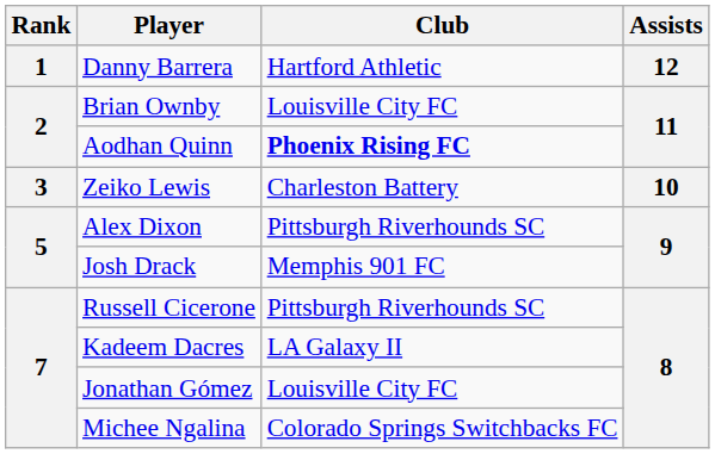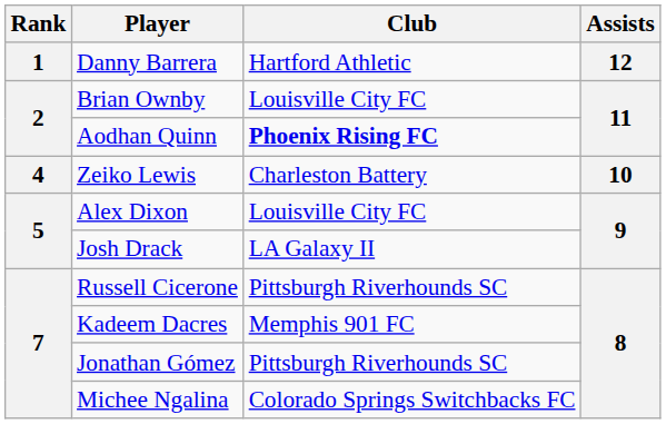 <table class="wikitable">
 <tr>
 <th>Rank</th>
 <th>Player</th>
 <th>Club</th>
 <th>Assists</th>
 </tr>
 <tr>
 <th rowspan=1>1</th>
 <td> <a href='#'>Danny Barrera</a></td>
 <td><a href='#'>Hartford Athletic</a></td>
 <th rowspan=1>12</th>
 </tr>
 <tr>
 <th rowspan=2>2</th>
 <td> <a href='#'>Brian Ownby</a></td>
 <td><a href='#'>Louisville City FC</a></td>
 <th rowspan=2>11</th>
 </tr>
 <tr>
 <td> <a href='#'>Aodhan Quinn</a></td>
 <td><strong><a href='#'>Phoenix Rising FC</a></strong></td>
 </tr>
 <tr>
-<th rowspan=1>3</th>
+<th rowspan=1>4</th>
 <td> <a href='#'>Zeiko Lewis</a></td>
 <td><a href='#'>Charleston Battery</a></td>
 <th rowspan=1>10</th>
 </tr>
 <tr>
 <th rowspan=2>5</th>
 <td> <a href='#'>Alex Dixon</a></td>
-<td><a href='#'>Pittsburgh Riverhounds SC</a></td>
+<td><a href='#'>Louisville City FC</a></td>
 <th rowspan=2>9</th>
 </tr>
 <tr>
 <td> <a href='#'>Josh Drack</a></td>
-<td><a href='#'>Memphis 901 FC</a></td>
+<td><a href='#'>LA Galaxy II</a></td>
 </tr>
 <tr>
 <th rowspan=4>7</th>
 <td> <a href='#'>Russell Cicerone</a></td>
 <td><a href='#'>Pittsburgh Riverhounds SC</a></td>
 <th rowspan=4>8</th>
 </tr>
 <tr>
 <td> <a href='#'>Kadeem Dacres</a></td>
-<td><a href='#'>LA Galaxy II</a></td>
+<td><a href='#'>Memphis 901 FC</a></td>
 </tr>
 <tr>
 <td> <a href='#'>Jonathan Gómez</a></td>
-<td><a href='#'>Louisville City FC</a></td>
+<td><a href='#'>Pittsburgh Riverhounds SC</a></td>
 </tr>
 <tr>
 <td> <a href='#'>Michee Ngalina</a></td>
 <td><a href='#'>Colorado Springs Switchbacks FC</a><br></td>
 </tr>
 </table>
